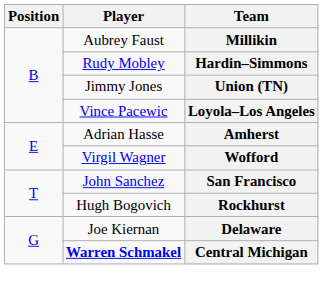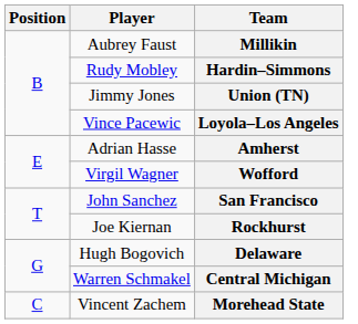 <table class="wikitable">
 <tr>
 <th>Position</th>
 <th>Player</th>
 <th>Team</th>
 </tr>
 <tr style="text-align:center;">
 <td rowspan="4"><a href='#'>B</a></td>
 <td>Aubrey Faust</td>
 <th Style = >Millikin</th>
 </tr>
 <tr style="text-align:center;">
 <td><a href='#'>Rudy Mobley</a></td>
 <th Style = >Hardin–Simmons</th>
 </tr>
 <tr style="text-align:center;">
 <td>Jimmy Jones</td>
 <th Style = >Union (TN)</th>
 </tr>
 <tr style="text-align:center;">
 <td><a href='#'>Vince Pacewic</a></td>
 <th Style = >Loyola–Los Angeles</th>
 </tr>
 <tr style="text-align:center;">
 <td rowspan="2"><a href='#'>E</a></td>
 <td>Adrian Hasse</td>
 <th Style = >Amherst</th>
 </tr>
 <tr style="text-align:center;">
 <td><a href='#'>Virgil Wagner</a></td>
 <th Style = >Wofford</th>
 </tr>
 <tr style="text-align:center;">
 <td rowspan="2"><a href='#'>T</a></td>
 <td><a href='#'>John Sanchez</a></td>
 <th Style = >San Francisco</th>
 </tr>
 <tr style="text-align:center;">
-<td>Hugh Bogovich</td>
+<td>Joe Kiernan</td>
 <th Style = >Rockhurst</th>
 </tr>
 <tr style="text-align:center;">
 <td rowspan="2"><a href='#'>G</a></td>
-<td>Joe Kiernan</td>
+<td>Hugh Bogovich</td>
 <th Style = >Delaware</th>
 </tr>
 <tr style="text-align:center;">
-<td><strong><a href='#'>Warren Schmakel</a></strong></td>
+<td><a href='#'>Warren Schmakel</a></td>
 <th Style = >Central Michigan</th>
 </tr>
+<tr style="text-align:center;">
+<td><a href='#'>C</a></td>
+<td>Vincent Zachem</td>
+<th Style = >Morehead State</th>
+</tr>
 </table>
